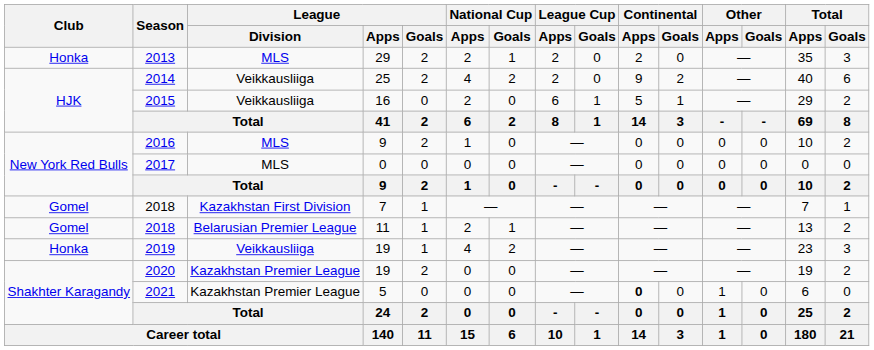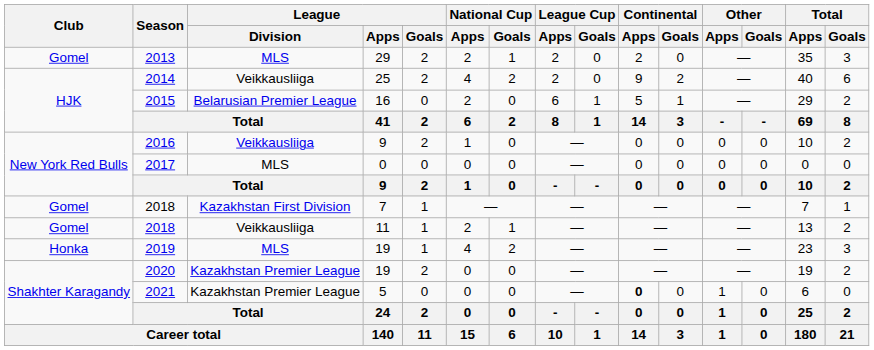 <table class="wikitable" style="text-align:center">
 <tr>
 <th rowspan="2">Club</th>
 <th rowspan="2">Season</th>
 <th colspan="3">League</th>
 <th colspan="2">National Cup</th>
 <th colspan="2">League Cup</th>
 <th colspan="2">Continental</th>
 <th colspan="2">Other</th>
 <th colspan="2">Total</th>
 </tr>
 <tr>
 <th>Division</th>
 <th>Apps</th>
 <th>Goals</th>
 <th>Apps</th>
 <th>Goals</th>
 <th>Apps</th>
 <th>Goals</th>
 <th>Apps</th>
 <th>Goals</th>
 <th>Apps</th>
 <th>Goals</th>
 <th>Apps</th>
 <th>Goals</th>
 </tr>
 <tr>
-<td><a href='#'>Honka</a></td>
+<td><a href='#'>Gomel</a></td>
 <td><a href='#'>2013</a></td>
 <td><a href='#'>MLS</a></td>
 <td>29</td>
 <td>2</td>
 <td>2</td>
 <td>1</td>
 <td>2</td>
 <td>0</td>
 <td>2</td>
 <td>0</td>
 <td colspan="2">—</td>
 <td>35</td>
 <td>3</td>
 </tr>
 <tr>
 <td rowspan="3"><a href='#'>HJK</a></td>
 <td><a href='#'>2014</a></td>
 <td>Veikkausliiga</td>
 <td>25</td>
 <td>2</td>
 <td>4</td>
 <td>2</td>
 <td>2</td>
 <td>0</td>
 <td>9</td>
 <td>2</td>
 <td colspan="2">—</td>
 <td>40</td>
 <td>6</td>
 </tr>
 <tr>
 <td><a href='#'>2015</a></td>
-<td>Veikkausliiga</td>
+<td><a href='#'>Belarusian Premier League</a></td>
 <td>16</td>
 <td>0</td>
 <td>2</td>
 <td>0</td>
 <td>6</td>
 <td>1</td>
 <td>5</td>
 <td>1</td>
 <td colspan="2">—</td>
 <td>29</td>
 <td>2</td>
 </tr>
 <tr>
 <th colspan="2">Total</th>
 <th>41</th>
 <th>2</th>
 <th>6</th>
 <th>2</th>
 <th>8</th>
 <th>1</th>
 <th>14</th>
 <th>3</th>
 <th>-</th>
 <th>-</th>
 <th>69</th>
 <th>8</th>
 </tr>
 <tr>
 <td rowspan="3"><a href='#'>New York Red Bulls</a></td>
 <td><a href='#'>2016</a></td>
-<td><a href='#'>MLS</a></td>
+<td><a href='#'>Veikkausliiga</a></td>
 <td>9</td>
 <td>2</td>
 <td>1</td>
 <td>0</td>
 <td colspan="2">—</td>
 <td>0</td>
 <td>0</td>
 <td>0</td>
 <td>0</td>
 <td>10</td>
 <td>2</td>
 </tr>
 <tr>
 <td><a href='#'>2017</a></td>
 <td>MLS</td>
 <td>0</td>
 <td>0</td>
 <td>0</td>
 <td>0</td>
 <td colspan="2">—</td>
 <td>0</td>
 <td>0</td>
 <td>0</td>
 <td>0</td>
 <td>0</td>
 <td>0</td>
 </tr>
 <tr>
 <th colspan="2">Total</th>
 <th>9</th>
 <th>2</th>
 <th>1</th>
 <th>0</th>
 <th>-</th>
 <th>-</th>
 <th>0</th>
 <th>0</th>
 <th>0</th>
 <th>0</th>
 <th>10</th>
 <th>2</th>
 </tr>
 <tr>
 <td><a href='#'>Gomel</a></td>
 <td>2018</td>
 <td><a href='#'>Kazakhstan First Division</a></td>
 <td>7</td>
 <td>1</td>
 <td colspan="2">—</td>
 <td colspan="2">—</td>
 <td colspan="2">—</td>
 <td colspan="2">—</td>
 <td>7</td>
 <td>1</td>
 </tr>
 <tr>
 <td><a href='#'>Gomel</a></td>
 <td><a href='#'>2018</a></td>
-<td><a href='#'>Belarusian Premier League</a></td>
+<td>Veikkausliiga</td>
 <td>11</td>
 <td>1</td>
 <td>2</td>
 <td>1</td>
 <td colspan="2">—</td>
 <td colspan="2">—</td>
 <td colspan="2">—</td>
 <td>13</td>
 <td>2</td>
 </tr>
 <tr>
 <td><a href='#'>Honka</a></td>
 <td><a href='#'>2019</a></td>
-<td><a href='#'>Veikkausliiga</a></td>
+<td><a href='#'>MLS</a></td>
 <td>19</td>
 <td>1</td>
 <td>4</td>
 <td>2</td>
 <td colspan="2">—</td>
 <td colspan="2">—</td>
 <td colspan="2">—</td>
 <td>23</td>
 <td>3</td>
 </tr>
 <tr>
 <td rowspan="3"><a href='#'>Shakhter Karagandy</a></td>
 <td><a href='#'>2020</a></td>
 <td><a href='#'>Kazakhstan Premier League</a></td>
 <td>19</td>
 <td>2</td>
 <td>0</td>
 <td>0</td>
 <td colspan="2">—</td>
 <td colspan="2">—</td>
 <td colspan="2">—</td>
 <td>19</td>
 <td>2</td>
 </tr>
 <tr>
 <td><a href='#'>2021</a></td>
 <td>Kazakhstan Premier League</td>
 <td>5</td>
 <td>0</td>
 <td>0</td>
 <td>0</td>
 <td colspan="2">—</td>
 <td><strong>0</strong></td>
 <td>0</td>
 <td>1</td>
 <td>0</td>
 <td>6</td>
 <td>0</td>
 </tr>
 <tr>
 <th colspan="2">Total</th>
 <th>24</th>
 <th>2</th>
 <th>0</th>
 <th>0</th>
 <th>-</th>
 <th>-</th>
 <th>0</th>
 <th>0</th>
 <th>1</th>
 <th>0</th>
 <th>25</th>
 <th>2</th>
 </tr>
 <tr>
 <th colspan="3">Career total</th>
 <th>140</th>
 <th>11</th>
 <th>15</th>
 <th>6</th>
 <th>10</th>
 <th>1</th>
 <th>14</th>
 <th>3</th>
 <th>1</th>
 <th>0</th>
 <th>180</th>
 <th>21</th>
 </tr>
 </table>
